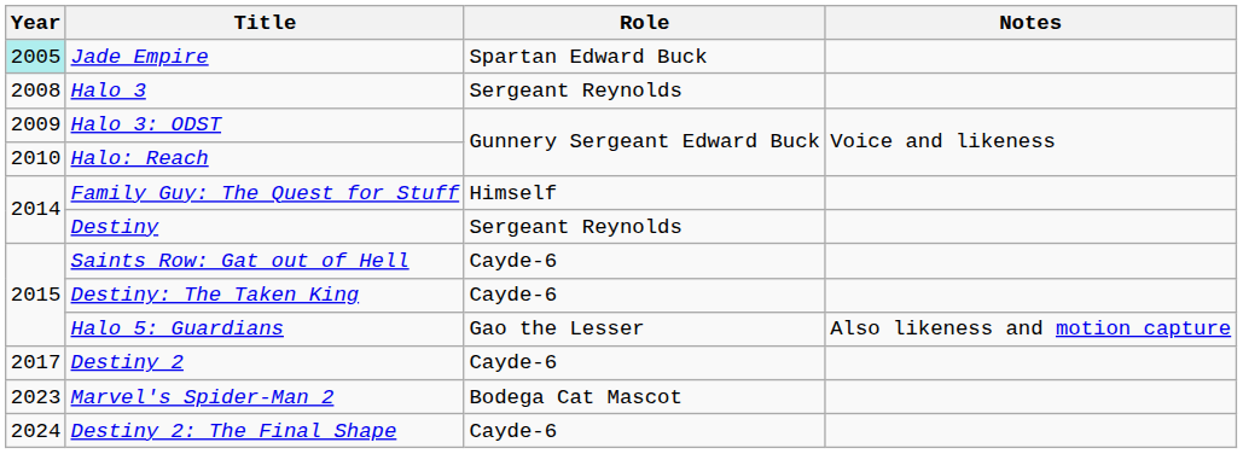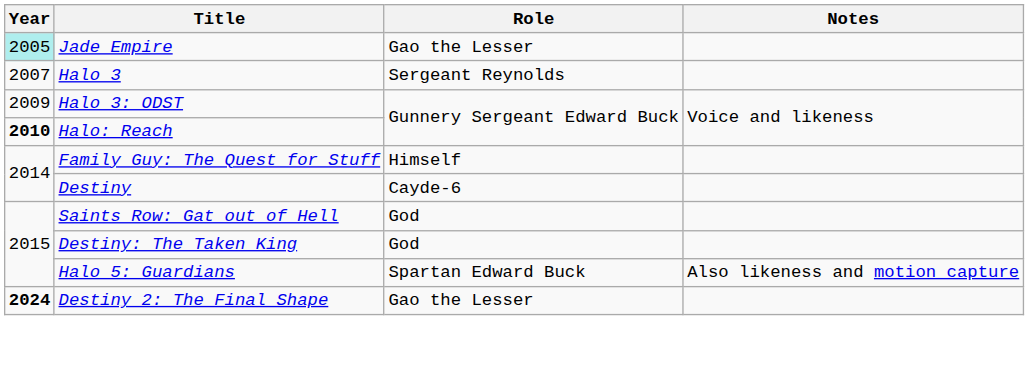 <table class="wikitable sortable">
 <tr>
 <th>Year</th>
 <th>Title</th>
 <th>Role</th>
 <th class="unsortable">Notes</th>
 </tr>
 <tr>
 <td style="background: paleturquoise;">2005</td>
 <td><em><a href='#'>Jade Empire</a></em></td>
-<td>Spartan Edward Buck</td>
+<td>Gao the Lesser</td>
 <td></td>
 </tr>
 <tr>
-<td>2008</td>
+<td>2007</td>
 <td><em><a href='#'>Halo 3</a></em></td>
 <td>Sergeant Reynolds</td>
 <td></td>
 </tr>
 <tr>
 <td>2009</td>
 <td><em><a href='#'>Halo 3: ODST</a></em></td>
 <td rowspan="2">Gunnery Sergeant Edward Buck</td>
 <td rowspan="2">Voice and likeness</td>
 </tr>
 <tr>
-<td>2010</td>
+<td><strong>2010</strong></td>
 <td><em><a href='#'>Halo: Reach</a></em></td>
 </tr>
 <tr>
 <td rowspan="2">2014</td>
 <td><em><a href='#'>Family Guy: The Quest for Stuff</a></em></td>
 <td>Himself</td>
 <td></td>
 </tr>
 <tr>
 <td><em><a href='#'>Destiny</a></em></td>
-<td>Sergeant Reynolds</td>
+<td>Cayde-6</td>
 <td></td>
 </tr>
 <tr>
 <td rowspan="3">2015</td>
 <td><em><a href='#'>Saints Row: Gat out of Hell</a></em></td>
-<td>Cayde-6</td>
+<td>God</td>
 <td></td>
 </tr>
 <tr>
 <td><em><a href='#'>Destiny: The Taken King</a></em></td>
-<td>Cayde-6</td>
+<td>God</td>
 <td></td>
 </tr>
 <tr>
 <td><em><a href='#'>Halo 5: Guardians</a></em></td>
-<td>Gao the Lesser</td>
+<td>Spartan Edward Buck</td>
 <td>Also likeness and <a href='#'>motion capture</a></td>
 </tr>
 <tr>
-<td>2017</td>
-<td><em><a href='#'>Destiny 2</a></em></td>
-<td>Cayde-6</td>
-<td></td>
-</tr>
-<tr>
-<td>2023</td>
-<td><a href='#'><em>Marvel's Spider-Man 2</em></a></td>
-<td>Bodega Cat Mascot</td>
-<td></td>
-</tr>
-<tr>
-<td>2024</td>
+<td><strong>2024</strong></td>
 <td><em><a href='#'>Destiny 2: The Final Shape</a></em></td>
-<td>Cayde-6</td>
+<td>Gao the Lesser</td>
 <td></td>
 </tr>
 </table>
